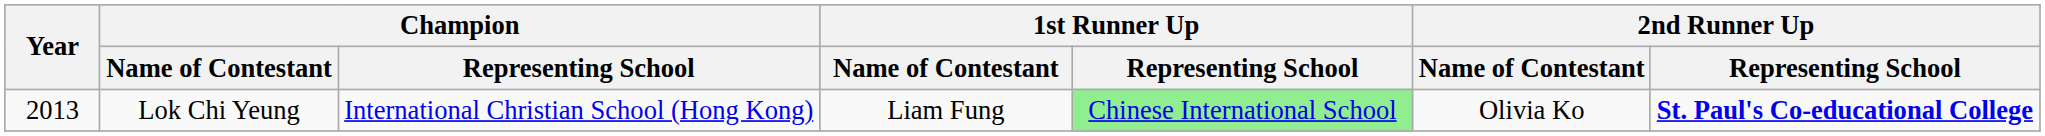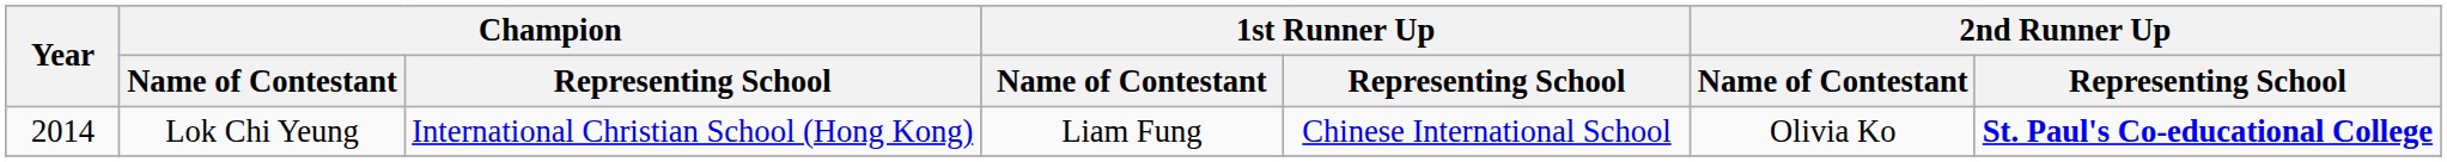 <table class="wikitable" style="text-align:center;">
 <tr>
 <th rowspan="2" width=50>Year</th>
 <th colspan="2" width=350>Champion</th>
 <th colspan="2" width=350>1st Runner Up</th>
 <th colspan="2" width=350>2nd Runner Up</th>
 </tr>
 <tr>
 <th>Name of Contestant</th>
 <th>Representing School</th>
 <th>Name of Contestant</th>
 <th>Representing School</th>
 <th>Name of Contestant</th>
 <th>Representing School</th>
 </tr>
 <tr>
-<td>2013</td>
+<td>2014</td>
 <td>Lok Chi Yeung </td>
 <td><a href='#'>International Christian School (Hong Kong)</a></td>
 <td>Liam Fung</td>
-<td style="background: lightgreen;"><a href='#'>Chinese International School</a></td>
+<td><a href='#'>Chinese International School</a></td>
 <td>Olivia Ko</td>
 <td><strong><a href='#'>St. Paul's Co-educational College</a></strong></td>
 </tr>
 </table>
